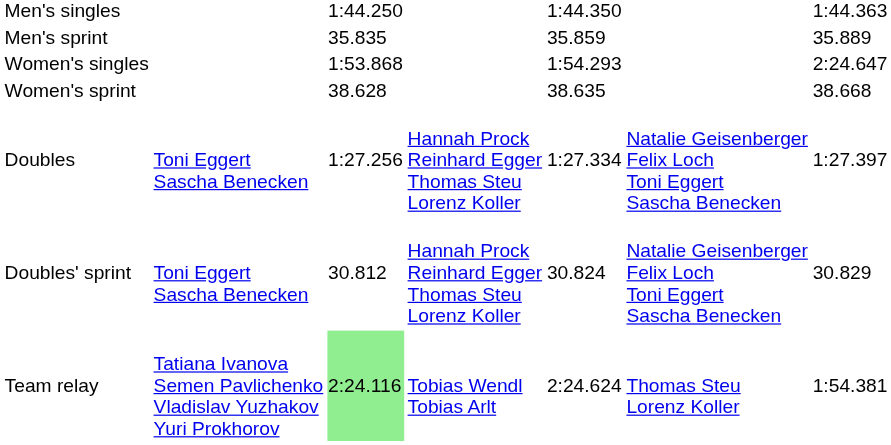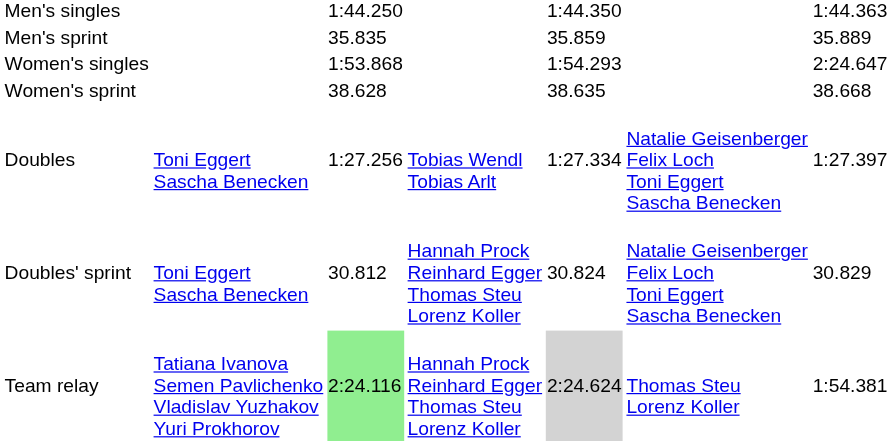 <table>
 <tr>
 <td>Men's singles<br></td>
 <td></td>
 <td>1:44.250</td>
 <td></td>
 <td>1:44.350</td>
 <td></td>
 <td>1:44.363</td>
 </tr>
 <tr>
 <td>Men's sprint<br></td>
 <td></td>
 <td>35.835</td>
 <td></td>
 <td>35.859</td>
 <td></td>
 <td>35.889</td>
 </tr>
 <tr>
 <td>Women's singles<br></td>
 <td></td>
 <td>1:53.868</td>
 <td></td>
 <td>1:54.293</td>
 <td></td>
 <td>2:24.647</td>
 </tr>
 <tr>
 <td>Women's sprint<br></td>
 <td></td>
 <td>38.628</td>
 <td></td>
 <td>38.635</td>
 <td></td>
 <td>38.668</td>
 </tr>
 <tr>
 <td>Doubles<br></td>
 <td><br><a href='#'>Toni Eggert</a><br><a href='#'>Sascha Benecken</a></td>
 <td>1:27.256</td>
-<td><br><a href='#'>Hannah Prock</a><br><a href='#'>Reinhard Egger</a><br><a href='#'>Thomas Steu</a><br><a href='#'>Lorenz Koller</a></td>
+<td><br><a href='#'>Tobias Wendl</a><br><a href='#'>Tobias Arlt</a></td>
 <td>1:27.334</td>
 <td><br><a href='#'>Natalie Geisenberger</a><br><a href='#'>Felix Loch</a><br><a href='#'>Toni Eggert</a><br><a href='#'>Sascha Benecken</a></td>
 <td>1:27.397</td>
 </tr>
 <tr>
 <td>Doubles' sprint<br></td>
 <td><br><a href='#'>Toni Eggert</a><br><a href='#'>Sascha Benecken</a></td>
 <td>30.812</td>
 <td><br><a href='#'>Hannah Prock</a><br><a href='#'>Reinhard Egger</a><br><a href='#'>Thomas Steu</a><br><a href='#'>Lorenz Koller</a></td>
 <td>30.824</td>
 <td><br><a href='#'>Natalie Geisenberger</a><br><a href='#'>Felix Loch</a><br><a href='#'>Toni Eggert</a><br><a href='#'>Sascha Benecken</a></td>
 <td>30.829</td>
 </tr>
 <tr>
 <td>Team relay<br></td>
 <td><br><a href='#'>Tatiana Ivanova</a><br><a href='#'>Semen Pavlichenko</a><br><a href='#'>Vladislav Yuzhakov</a><br><a href='#'>Yuri Prokhorov</a></td>
 <td style="background: lightgreen;">2:24.116</td>
-<td><br><a href='#'>Tobias Wendl</a><br><a href='#'>Tobias Arlt</a></td>
-<td>2:24.624</td>
+<td><br><a href='#'>Hannah Prock</a><br><a href='#'>Reinhard Egger</a><br><a href='#'>Thomas Steu</a><br><a href='#'>Lorenz Koller</a></td>
+<td style="background: lightgrey;">2:24.624</td>
 <td><br><a href='#'>Thomas Steu</a><br><a href='#'>Lorenz Koller</a></td>
 <td>1:54.381</td>
 </tr>
 </table>
